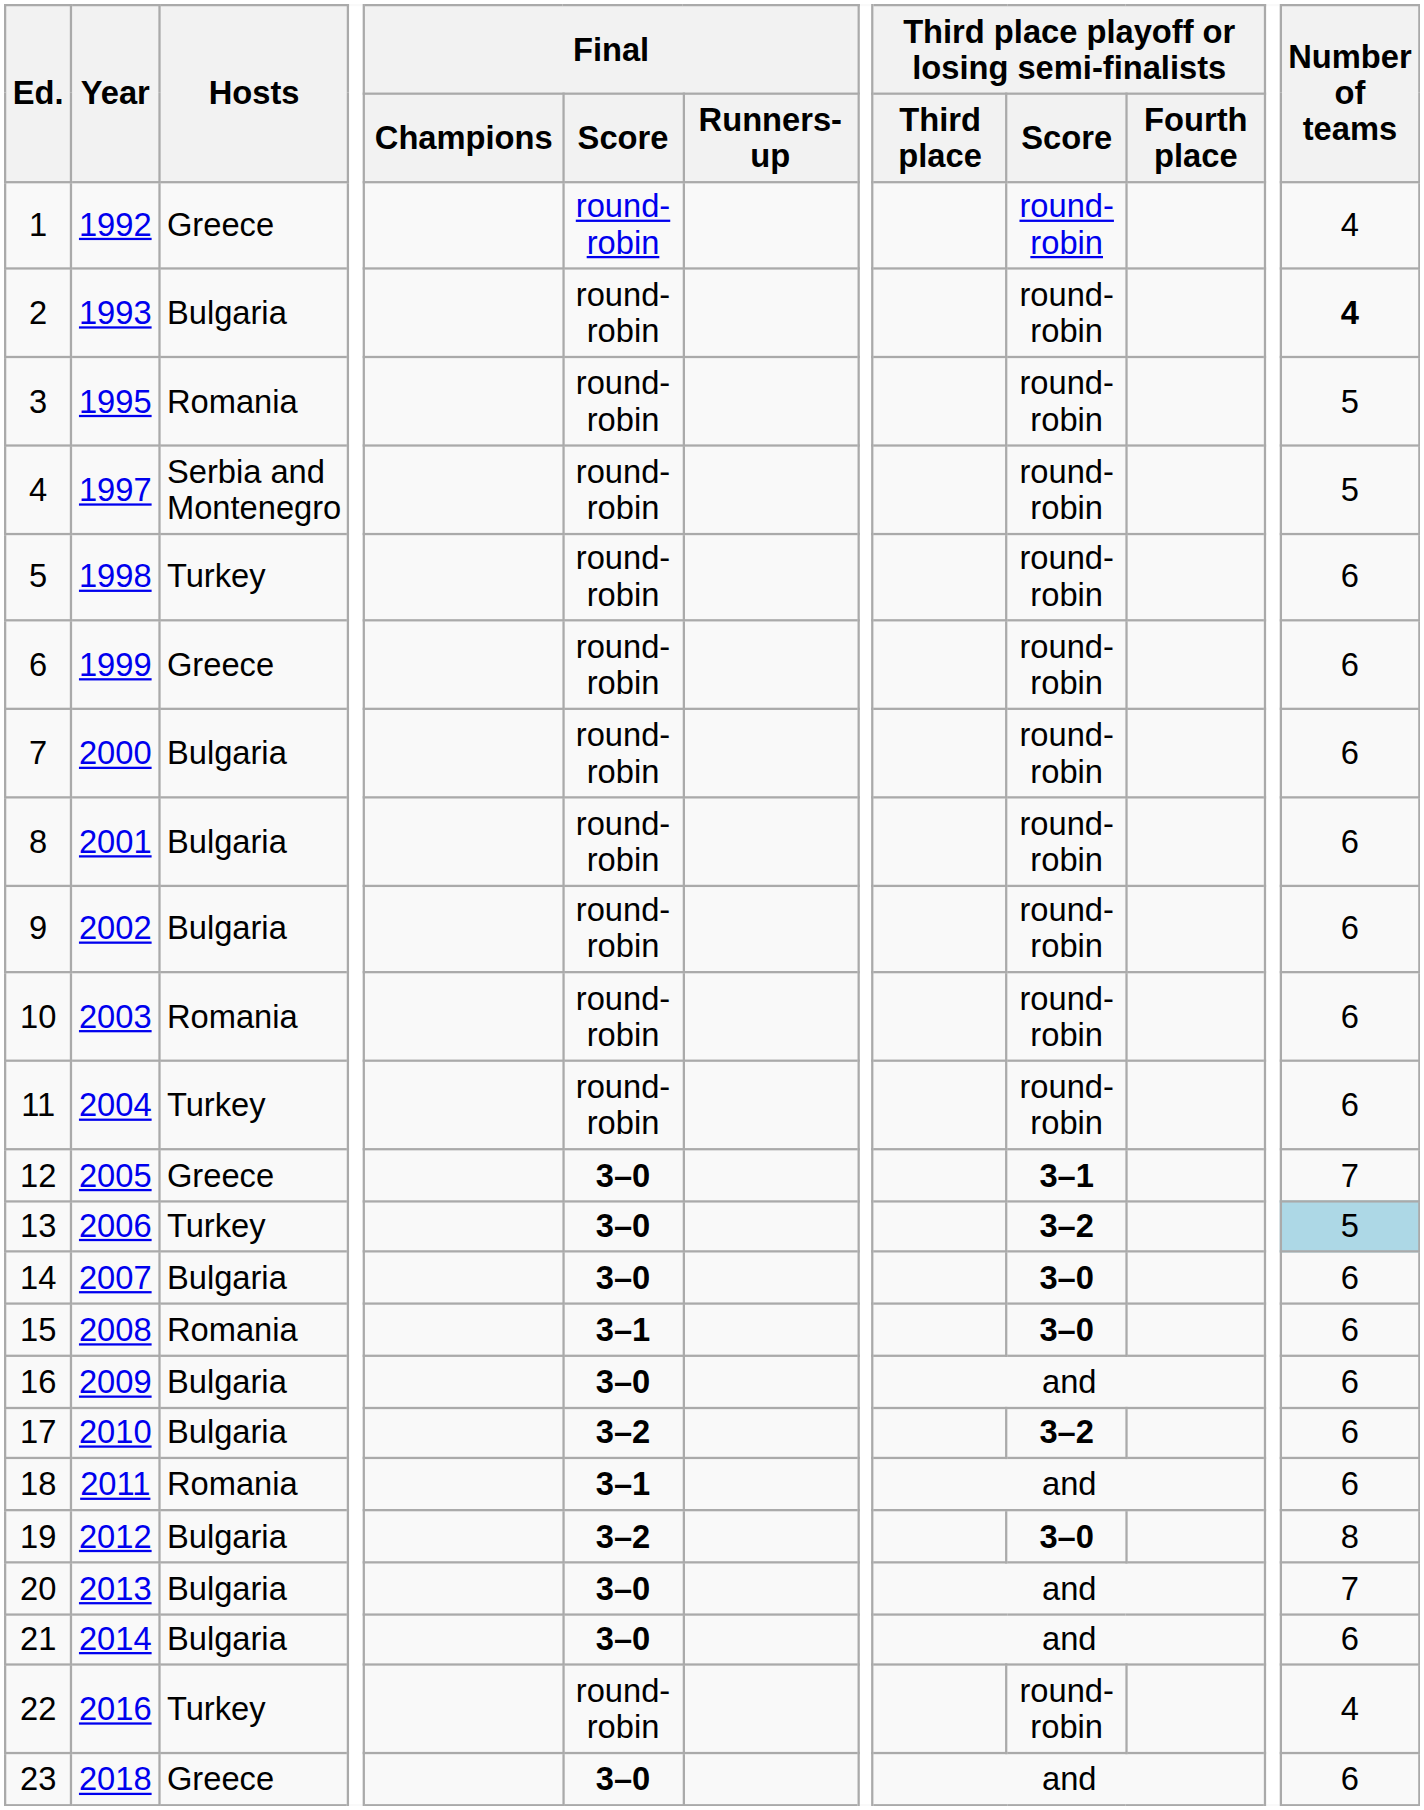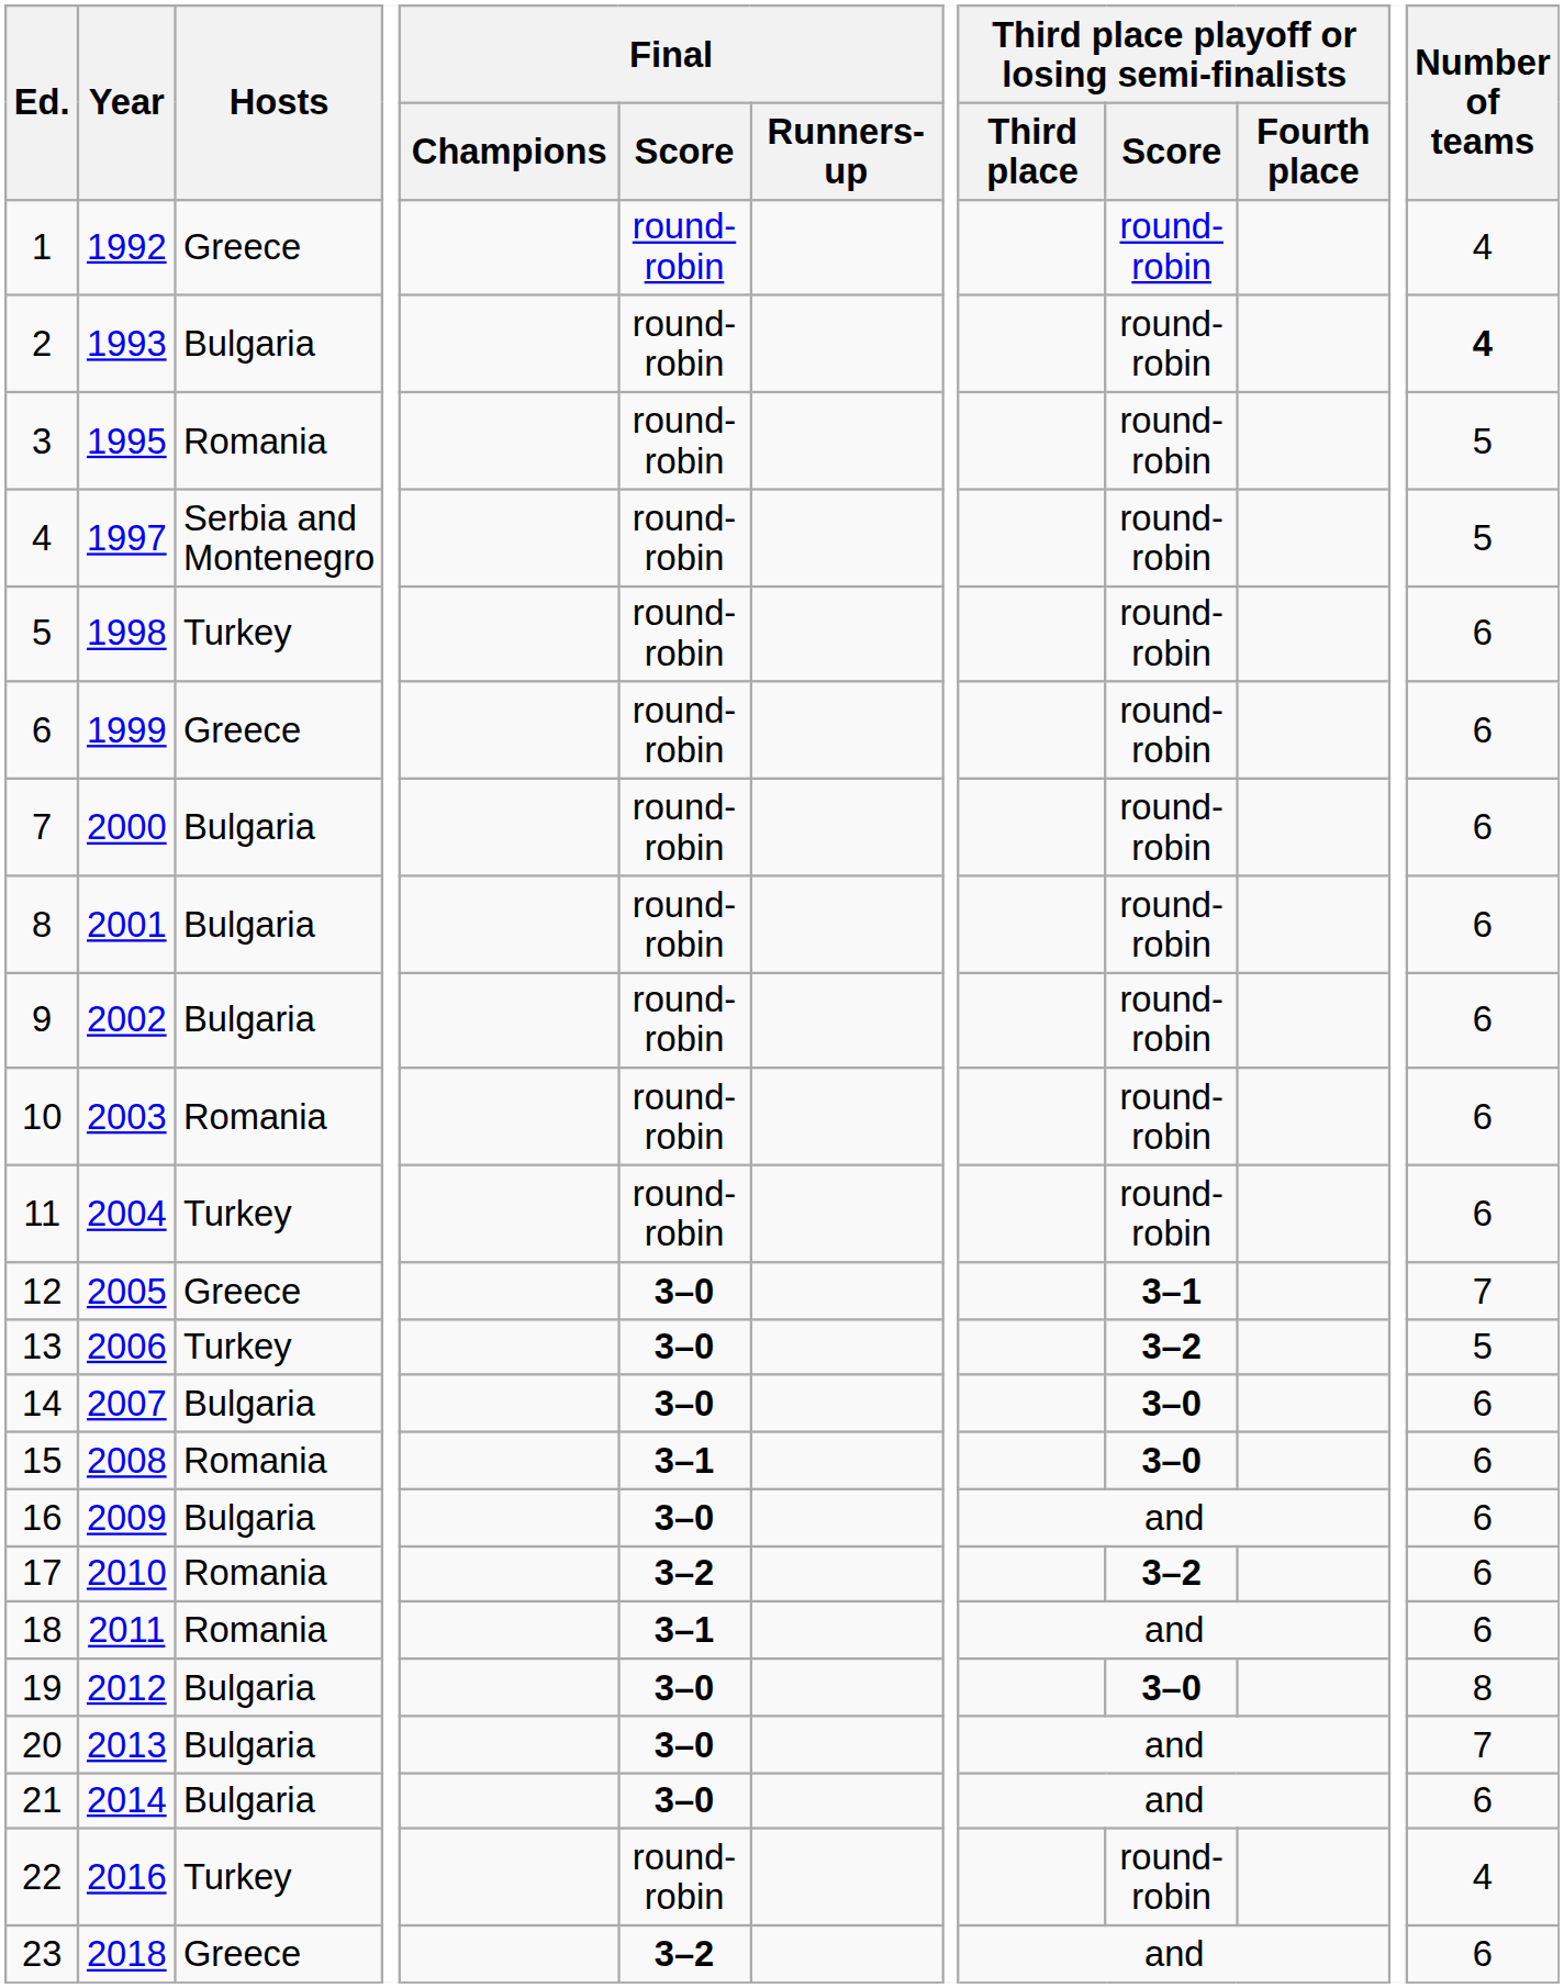 <table class="wikitable sortable" style="font-size:90%; text-align:center; width:100%;">
 <tr>
 <th rowspan="2" style="width:2%;">Ed.</th>
 <th rowspan="2" style="width:5%;">Year</th>
 <th rowspan="2" style="width:13%;">Hosts</th>
 <td rowspan="25" width="1%" style="background-color:#ffffff;border-top-style:hidden; border-bottom-style:hidden;"></td>
 <th colspan="3">Final</th>
 <td rowspan="25" width="1%" style="background-color:#ffffff;border-top-style:hidden; border-bottom-style:hidden;"></td>
 <th colspan="3">Third place playoff or losing semi-finalists</th>
 <td rowspan="25" width="1%" style="background-color:#ffffff;border-top-style:hidden; border-bottom-style:hidden;"></td>
 <th rowspan="2">Number of teams</th>
 </tr>
 <tr>
 <th style="width:15%; ">Champions</th>
 <th style="width:10%; ">Score</th>
 <th style="width:15%; ">Runners-up</th>
 <th style="width:15%; ">Third place</th>
 <th style="width:10%; ">Score</th>
 <th style="width:15%; ">Fourth place</th>
 </tr>
 <tr>
 <td>1</td>
 <td><a href='#'>1992</a></td>
 <td align="left">Greece</td>
 <td><strong></strong></td>
 <td><a href='#'>round-robin</a></td>
 <td></td>
 <td></td>
 <td><a href='#'>round-robin</a></td>
 <td></td>
 <td>4</td>
 </tr>
 <tr>
 <td>2</td>
 <td><a href='#'>1993</a></td>
 <td align="left">Bulgaria</td>
 <td><strong></strong></td>
 <td>round-robin</td>
 <td></td>
 <td></td>
 <td>round-robin</td>
 <td></td>
 <td><strong>4</strong></td>
 </tr>
 <tr>
 <td>3</td>
 <td><a href='#'>1995</a></td>
 <td align="left">Romania</td>
 <td><strong></strong></td>
 <td>round-robin</td>
 <td></td>
 <td></td>
 <td>round-robin</td>
 <td></td>
 <td>5</td>
 </tr>
 <tr>
 <td>4</td>
 <td><a href='#'>1997</a></td>
 <td align="left">Serbia and Montenegro</td>
 <td><strong></strong></td>
 <td>round-robin</td>
 <td></td>
 <td></td>
 <td>round-robin</td>
 <td></td>
 <td>5</td>
 </tr>
 <tr>
 <td>5</td>
 <td><a href='#'>1998</a></td>
 <td align="left">Turkey</td>
 <td><strong></strong></td>
 <td>round-robin</td>
 <td></td>
 <td></td>
 <td>round-robin</td>
 <td></td>
 <td>6</td>
 </tr>
 <tr>
 <td>6</td>
 <td><a href='#'>1999</a></td>
 <td align="left">Greece</td>
 <td><strong></strong></td>
 <td>round-robin</td>
 <td></td>
 <td></td>
 <td>round-robin</td>
 <td></td>
 <td>6</td>
 </tr>
 <tr>
 <td>7</td>
 <td><a href='#'>2000</a></td>
 <td align="left">Bulgaria</td>
 <td><strong></strong></td>
 <td>round-robin</td>
 <td></td>
 <td></td>
 <td>round-robin</td>
 <td></td>
 <td>6</td>
 </tr>
 <tr>
 <td>8</td>
 <td><a href='#'>2001</a></td>
 <td align="left">Bulgaria</td>
 <td><strong></strong></td>
 <td>round-robin</td>
 <td></td>
 <td></td>
 <td>round-robin</td>
 <td></td>
 <td>6</td>
 </tr>
 <tr>
 <td>9</td>
 <td><a href='#'>2002</a></td>
 <td align="left">Bulgaria</td>
 <td><strong></strong></td>
 <td>round-robin</td>
 <td></td>
 <td></td>
 <td>round-robin</td>
 <td></td>
 <td>6</td>
 </tr>
 <tr>
 <td>10</td>
 <td><a href='#'>2003</a></td>
 <td align="left">Romania</td>
 <td><strong></strong></td>
 <td>round-robin</td>
 <td></td>
 <td></td>
 <td>round-robin</td>
 <td></td>
 <td>6</td>
 </tr>
 <tr>
 <td>11</td>
 <td><a href='#'>2004</a></td>
 <td align="left">Turkey</td>
 <td><strong></strong></td>
 <td>round-robin</td>
 <td></td>
 <td></td>
 <td>round-robin</td>
 <td></td>
 <td>6</td>
 </tr>
 <tr>
 <td>12</td>
 <td><a href='#'>2005</a></td>
 <td align="left">Greece</td>
 <td><strong></strong></td>
 <td><strong>3–0</strong></td>
 <td></td>
 <td></td>
 <td><strong>3–1</strong></td>
 <td></td>
 <td>7</td>
 </tr>
 <tr>
 <td>13</td>
 <td><a href='#'>2006</a></td>
 <td align="left">Turkey</td>
 <td><strong></strong></td>
 <td><strong>3–0</strong></td>
 <td></td>
 <td></td>
 <td><strong>3–2</strong></td>
 <td></td>
-<td style="background: lightblue;">5</td>
+<td>5</td>
 </tr>
 <tr>
 <td>14</td>
 <td><a href='#'>2007</a></td>
 <td align="left">Bulgaria</td>
 <td><strong></strong></td>
 <td><strong>3–0</strong></td>
 <td></td>
 <td></td>
 <td><strong>3–0</strong></td>
 <td></td>
 <td>6</td>
 </tr>
 <tr>
 <td>15</td>
 <td><a href='#'>2008</a></td>
 <td align="left">Romania</td>
 <td><strong></strong></td>
 <td><strong>3–1</strong></td>
 <td></td>
 <td></td>
 <td><strong>3–0</strong></td>
 <td></td>
 <td>6</td>
 </tr>
 <tr>
 <td>16</td>
 <td><a href='#'>2009</a></td>
 <td align="left">Bulgaria</td>
 <td><strong></strong></td>
 <td><strong>3–0</strong></td>
 <td></td>
 <td colspan="3"> and </td>
 <td>6</td>
 </tr>
 <tr>
 <td>17</td>
 <td><a href='#'>2010</a></td>
-<td align="left">Bulgaria</td>
+<td align="left">Romania</td>
 <td><strong></strong></td>
 <td><strong>3–2</strong></td>
 <td></td>
 <td></td>
 <td><strong>3–2</strong></td>
 <td></td>
 <td>6</td>
 </tr>
 <tr>
 <td>18</td>
 <td><a href='#'>2011</a></td>
 <td align="left">Romania</td>
 <td><strong></strong></td>
 <td><strong>3–1</strong></td>
 <td></td>
 <td colspan="3"> and </td>
 <td>6</td>
 </tr>
 <tr>
 <td>19</td>
 <td><a href='#'>2012</a></td>
 <td align="left">Bulgaria</td>
 <td><strong></strong></td>
-<td><strong>3–2</strong></td>
+<td><strong>3–0</strong></td>
 <td></td>
 <td></td>
 <td><strong>3–0</strong></td>
 <td></td>
 <td>8</td>
 </tr>
 <tr>
 <td>20</td>
 <td><a href='#'>2013</a></td>
 <td align="left">Bulgaria</td>
 <td><strong></strong></td>
 <td><strong>3–0</strong></td>
 <td></td>
 <td colspan="3"> and </td>
 <td>7</td>
 </tr>
 <tr>
 <td>21</td>
 <td><a href='#'>2014</a></td>
 <td align="left">Bulgaria</td>
 <td><strong></strong></td>
 <td><strong>3–0</strong></td>
 <td></td>
 <td colspan="3"> and </td>
 <td>6</td>
 </tr>
 <tr>
 <td>22</td>
 <td><a href='#'>2016</a></td>
 <td align="left">Turkey</td>
 <td><strong></strong></td>
 <td>round-robin</td>
 <td></td>
 <td></td>
 <td>round-robin</td>
 <td></td>
 <td>4</td>
 </tr>
 <tr>
 <td>23</td>
 <td><a href='#'>2018</a></td>
 <td align="left">Greece</td>
 <td><strong></strong></td>
-<td><strong>3–0</strong></td>
+<td><strong>3–2</strong></td>
 <td></td>
 <td colspan="3"> and </td>
 <td>6</td>
 </tr>
 </table>
